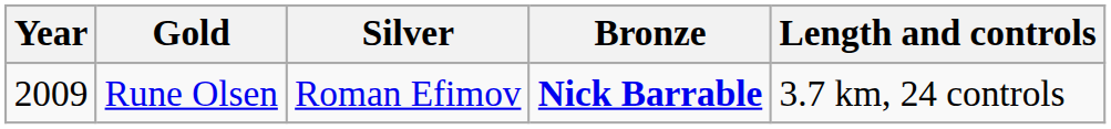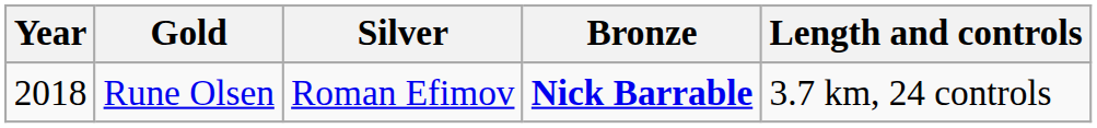 <table class="wikitable">
 <tr>
 <th>Year</th>
 <th>Gold</th>
 <th>Silver</th>
 <th>Bronze</th>
 <th>Length and controls</th>
 </tr>
 <tr>
-<td>2009</td>
+<td>2018</td>
 <td> <a href='#'>Rune Olsen</a></td>
 <td> <a href='#'>Roman Efimov</a></td>
 <td><strong> <a href='#'>Nick Barrable</a></strong></td>
 <td>3.7 km, 24 controls</td>
 </tr>
 </table>
